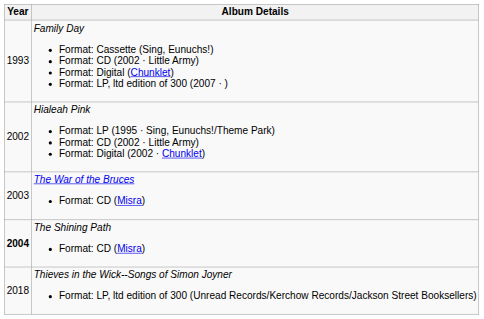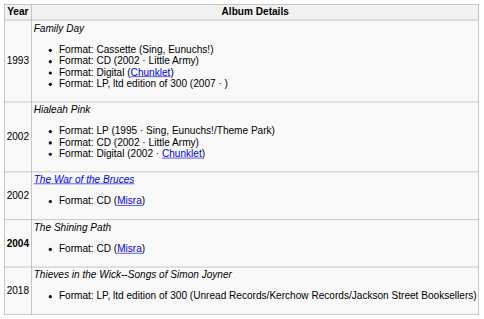 <table class="wikitable">
 <tr>
 <th>Year</th>
 <th>Album Details</th>
 </tr>
 <tr>
 <td>1993</td>
 <td><em>Family Day</em><br><ul><li>Format: Cassette (Sing, Eunuchs!)</li><li>Format: CD (2002 · Little Army)</li><li>Format: Digital (<a href='#'>Chunklet</a>)</li><li>Format: LP, ltd edition of 300 (2007 · )</li></ul></td>
 </tr>
 <tr>
 <td>2002</td>
 <td><em>Hialeah Pink</em><br><ul><li>Format: LP (1995 · Sing, Eunuchs!/Theme Park)</li><li>Format: CD (2002 · Little Army)</li><li>Format: Digital (2002 · <a href='#'>Chunklet</a>)</li></ul></td>
 </tr>
 <tr>
-<td>2003</td>
+<td>2002</td>
 <td><em><a href='#'>The War of the Bruces</a></em><br><ul><li>Format: CD (<a href='#'>Misra</a>)</li></ul></td>
 </tr>
 <tr>
 <td><strong>2004</strong></td>
 <td><em>The Shining Path</em><br><ul><li>Format: CD (<a href='#'>Misra</a>)</li></ul></td>
 </tr>
 <tr>
 <td>2018</td>
 <td><em>Thieves in the Wick--Songs of Simon Joyner</em><br><ul><li>Format: LP, ltd edition of 300 (Unread Records/Kerchow Records/Jackson Street Booksellers)</li></ul></td>
 </tr>
 </table>
